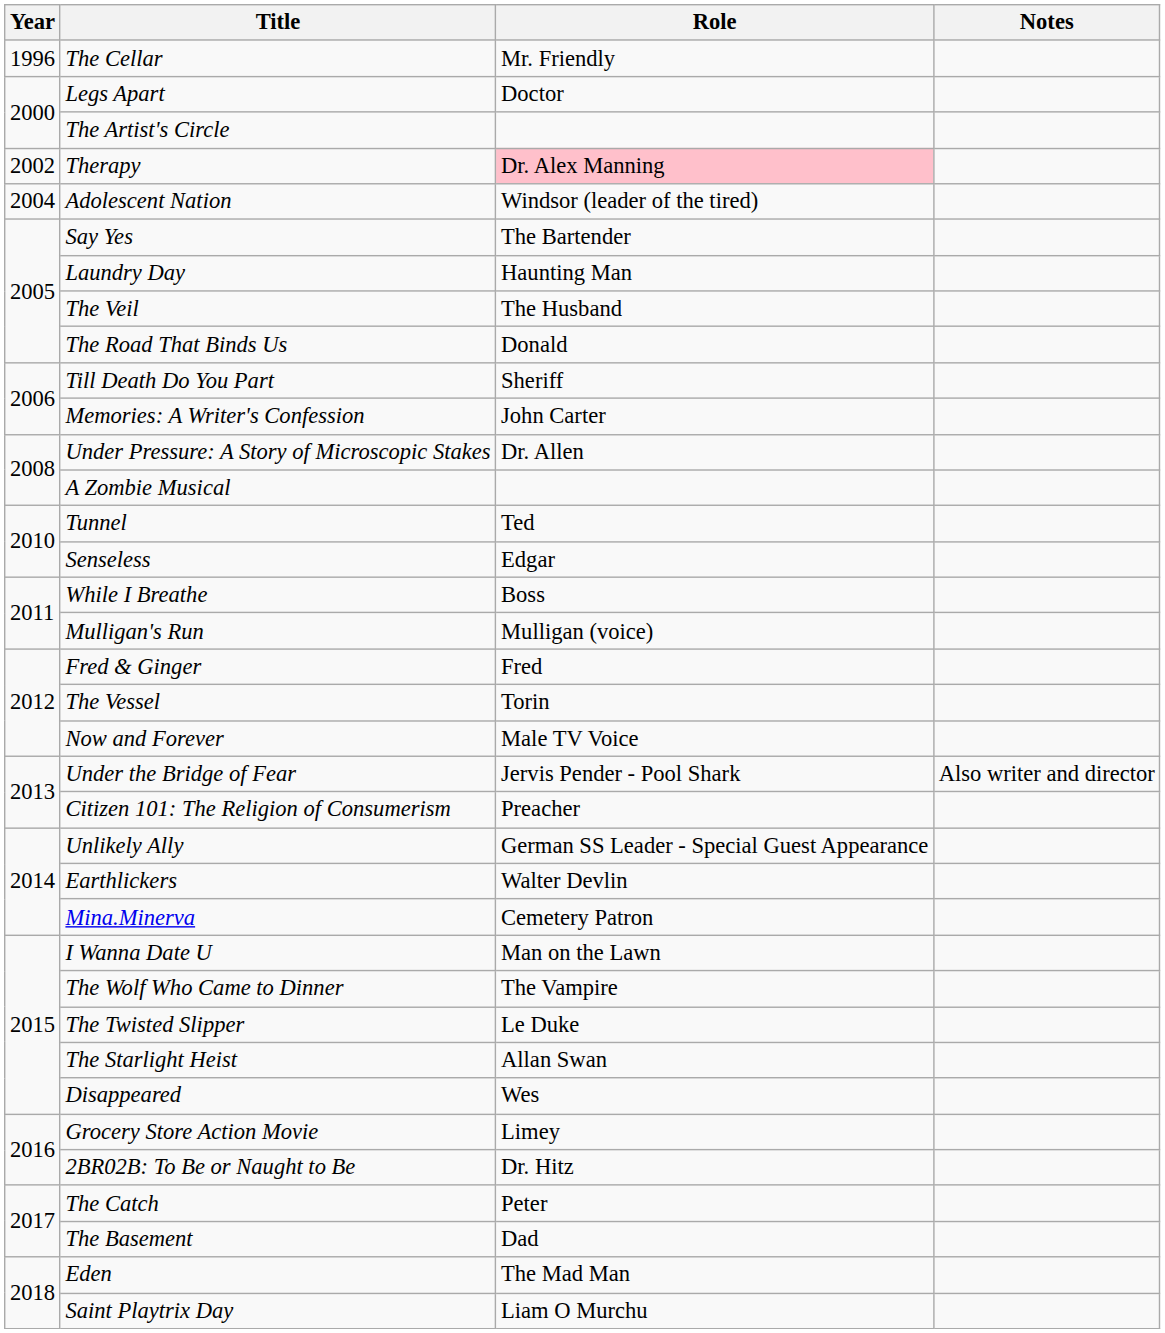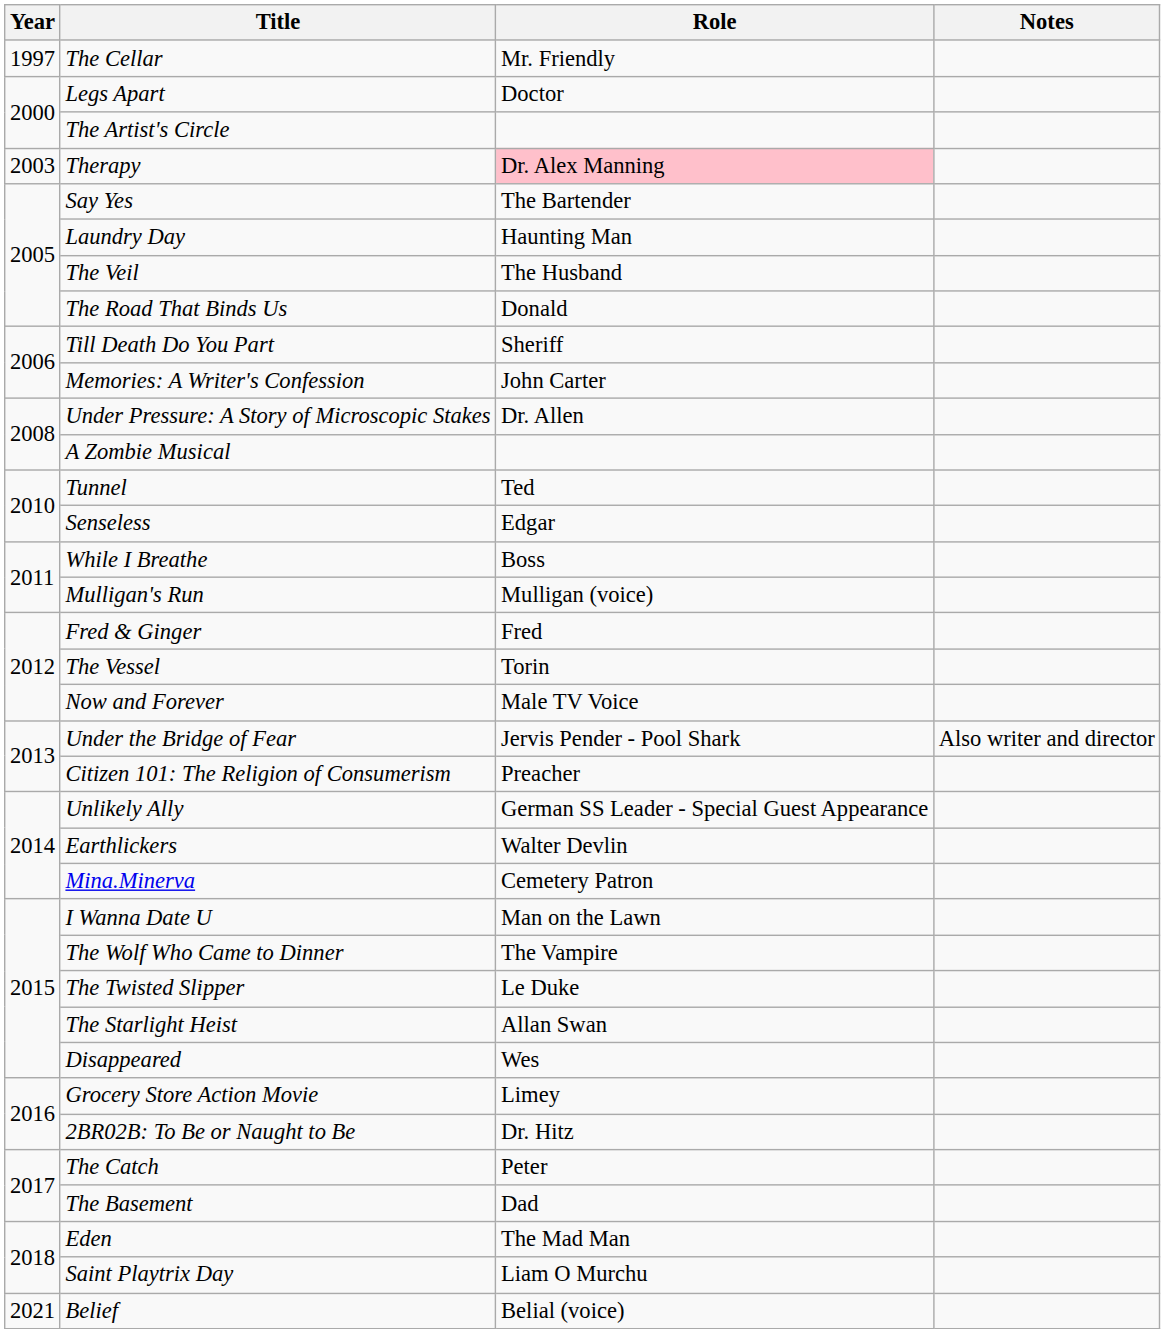 <table class="wikitable sortable">
 <tr>
 <th>Year</th>
 <th>Title</th>
 <th>Role</th>
 <th class="unsortable">Notes</th>
 </tr>
 <tr>
-<td>1996</td>
+<td>1997</td>
 <td data-sort-value="Cellar, The"><em>The Cellar</em></td>
 <td>Mr. Friendly</td>
 <td></td>
 </tr>
 <tr>
 <td rowspan=2>2000</td>
 <td><em>Legs Apart</em></td>
 <td>Doctor</td>
 <td></td>
 </tr>
 <tr>
 <td data-sort-value="Artist's Circle, The"><em>The Artist's Circle</em></td>
 <td></td>
 <td></td>
 </tr>
 <tr>
-<td>2002</td>
+<td>2003</td>
 <td><em>Therapy</em></td>
 <td style="background: pink;">Dr. Alex Manning</td>
-<td></td>
-</tr>
-<tr>
-<td>2004</td>
-<td><em>Adolescent Nation</em></td>
-<td>Windsor (leader of the tired)</td>
 <td></td>
 </tr>
 <tr>
 <td rowspan=4>2005</td>
 <td><em>Say Yes</em></td>
 <td>The Bartender</td>
 <td></td>
 </tr>
 <tr>
 <td><em>Laundry Day</em></td>
 <td>Haunting Man</td>
 <td></td>
 </tr>
 <tr>
 <td data-sort-value="Veil, The"><em>The Veil</em></td>
 <td>The Husband</td>
 <td></td>
 </tr>
 <tr>
 <td data-sort-value="Road That Binds Us, The"><em>The Road That Binds Us</em></td>
 <td>Donald</td>
 <td></td>
 </tr>
 <tr>
 <td rowspan=2>2006</td>
 <td><em>Till Death Do You Part</em></td>
 <td>Sheriff</td>
 <td></td>
 </tr>
 <tr>
 <td><em>Memories: A Writer's Confession</em></td>
 <td>John Carter</td>
 <td></td>
 </tr>
 <tr>
 <td rowspan=2>2008</td>
 <td><em>Under Pressure: A Story of Microscopic Stakes</em></td>
 <td>Dr. Allen</td>
 <td></td>
 </tr>
 <tr>
 <td data-sort-value="Zombie Musical, A"><em>A Zombie Musical</em></td>
 <td></td>
 <td></td>
 </tr>
 <tr>
 <td rowspan=2>2010</td>
 <td><em>Tunnel</em></td>
 <td>Ted</td>
 <td></td>
 </tr>
 <tr>
 <td><em>Senseless</em></td>
 <td>Edgar</td>
 <td></td>
 </tr>
 <tr>
 <td rowspan=2>2011</td>
 <td><em>While I Breathe</em></td>
 <td>Boss</td>
 <td></td>
 </tr>
 <tr>
 <td><em>Mulligan's Run</em></td>
 <td>Mulligan (voice)</td>
 <td></td>
 </tr>
 <tr>
 <td rowspan=3>2012</td>
 <td><em>Fred & Ginger</em></td>
 <td>Fred</td>
 <td></td>
 </tr>
 <tr>
 <td data-sort-value="Vessel, The"><em>The Vessel</em></td>
 <td>Torin</td>
 <td></td>
 </tr>
 <tr>
 <td><em>Now and Forever</em></td>
 <td>Male TV Voice</td>
 <td></td>
 </tr>
 <tr>
 <td rowspan=2>2013</td>
 <td><em>Under the Bridge of Fear</em></td>
 <td>Jervis Pender - Pool Shark</td>
 <td>Also writer and director</td>
 </tr>
 <tr>
 <td><em>Citizen 101: The Religion of Consumerism</em></td>
 <td>Preacher</td>
 <td></td>
 </tr>
 <tr>
 <td rowspan=3>2014</td>
 <td><em>Unlikely Ally</em></td>
 <td>German SS Leader - Special Guest Appearance</td>
 <td></td>
 </tr>
 <tr>
 <td><em>Earthlickers</em></td>
 <td>Walter Devlin</td>
 <td></td>
 </tr>
 <tr>
 <td><em><a href='#'>Mina.Minerva</a></em></td>
 <td>Cemetery Patron</td>
 <td></td>
 </tr>
 <tr>
 <td rowspan=5>2015</td>
 <td><em>I Wanna Date U</em></td>
 <td>Man on the Lawn</td>
 <td></td>
 </tr>
 <tr>
 <td data-sort-value="Wolf Who Came to Dinner, The"><em>The Wolf Who Came to Dinner</em></td>
 <td>The Vampire</td>
 <td></td>
 </tr>
 <tr>
 <td data-sort-value="Twisted Slipper, The"><em>The Twisted Slipper</em></td>
 <td>Le Duke</td>
 <td></td>
 </tr>
 <tr>
 <td data-sort-value="Starlight Heist, The"><em>The Starlight Heist</em></td>
 <td>Allan Swan</td>
 <td></td>
 </tr>
 <tr>
 <td><em>Disappeared</em></td>
 <td>Wes</td>
 <td></td>
 </tr>
 <tr>
 <td rowspan=2>2016</td>
 <td><em>Grocery Store Action Movie</em></td>
 <td>Limey</td>
 <td></td>
 </tr>
 <tr>
 <td><em>2BR02B: To Be or Naught to Be</em></td>
 <td>Dr. Hitz</td>
 <td></td>
 </tr>
 <tr>
 <td rowspan=2>2017</td>
 <td data-sort-value="Catch, The"><em>The Catch</em></td>
 <td>Peter</td>
 <td></td>
 </tr>
 <tr>
 <td data-sort-value="Basement, The"><em>The Basement</em></td>
 <td>Dad</td>
 <td></td>
 </tr>
 <tr>
 <td rowspan=2>2018</td>
 <td><em>Eden</em></td>
 <td>The Mad Man</td>
 <td></td>
 </tr>
 <tr>
 <td><em>Saint Playtrix Day</em></td>
 <td>Liam O Murchu</td>
 <td></td>
 </tr>
+<tr>
+<td>2021</td>
+<td><em>Belief</em></td>
+<td>Belial (voice)</td>
+<td></td>
+</tr>
 </table>
